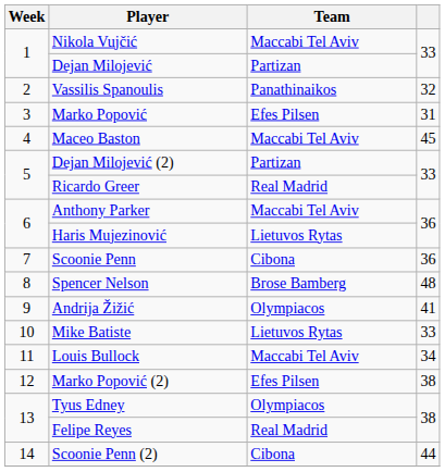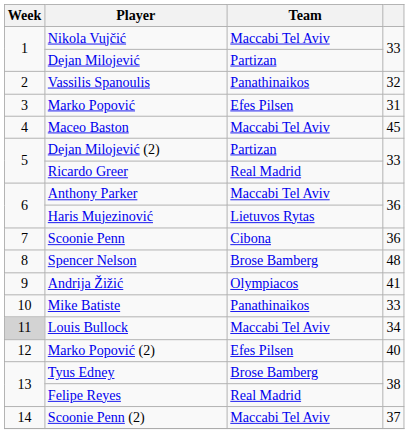 <table class="wikitable sortable" style="text-align: center;">
 <tr>
 <th>Week</th>
 <th style="width:200px;">Player</th>
 <th style="width:170px;">Team</th>
 <th></th>
 </tr>
 <tr>
 <td rowspan=2>1</td>
 <td align="left"> <a href='#'>Nikola Vujčić</a></td>
 <td align="left"> <a href='#'>Maccabi Tel Aviv</a></td>
 <td rowspan=2>33</td>
 </tr>
 <tr>
 <td align="left"> <a href='#'>Dejan Milojević</a></td>
 <td align="left"> <a href='#'>Partizan</a></td>
 </tr>
 <tr>
 <td>2</td>
 <td align="left"> <a href='#'>Vassilis Spanoulis</a></td>
 <td align="left"> <a href='#'>Panathinaikos</a></td>
 <td>32</td>
 </tr>
 <tr>
 <td>3</td>
 <td align="left"> <a href='#'>Marko Popović</a></td>
 <td align="left"> <a href='#'>Efes Pilsen</a></td>
 <td>31</td>
 </tr>
 <tr>
 <td>4</td>
 <td align="left"> <a href='#'>Maceo Baston</a></td>
 <td align="left"> <a href='#'>Maccabi Tel Aviv</a></td>
 <td>45</td>
 </tr>
 <tr>
 <td rowspan=2>5</td>
 <td align="left"> <a href='#'>Dejan Milojević</a> (2)</td>
 <td align="left"> <a href='#'>Partizan</a></td>
 <td rowspan=2>33</td>
 </tr>
 <tr>
 <td align="left"> <a href='#'>Ricardo Greer</a></td>
 <td align="left"> <a href='#'>Real Madrid</a></td>
 </tr>
 <tr>
 <td rowspan=2>6</td>
 <td align="left"> <a href='#'>Anthony Parker</a></td>
 <td align="left"> <a href='#'>Maccabi Tel Aviv</a></td>
 <td rowspan=2>36</td>
 </tr>
 <tr>
 <td align="left"> <a href='#'>Haris Mujezinović</a></td>
 <td align="left"> <a href='#'>Lietuvos Rytas</a></td>
 </tr>
 <tr>
 <td>7</td>
 <td align="left"> <a href='#'>Scoonie Penn</a></td>
 <td align="left"> <a href='#'>Cibona</a></td>
 <td>36</td>
 </tr>
 <tr>
 <td>8</td>
 <td align="left"> <a href='#'>Spencer Nelson</a></td>
 <td align="left"> <a href='#'>Brose Bamberg</a></td>
 <td>48</td>
 </tr>
 <tr>
 <td>9</td>
 <td align="left"> <a href='#'>Andrija Žižić</a></td>
 <td align="left"> <a href='#'>Olympiacos</a></td>
 <td>41</td>
 </tr>
 <tr>
 <td>10</td>
 <td align="left"> <a href='#'>Mike Batiste</a></td>
-<td align="left"> <a href='#'>Lietuvos Rytas</a></td>
+<td align="left"> <a href='#'>Panathinaikos</a></td>
 <td>33</td>
 </tr>
 <tr>
-<td>11</td>
+<td style="background: lightgrey;">11</td>
 <td align="left"> <a href='#'>Louis Bullock</a></td>
 <td align="left"> <a href='#'>Maccabi Tel Aviv</a></td>
 <td>34</td>
 </tr>
 <tr>
 <td>12</td>
 <td align="left"> <a href='#'>Marko Popović</a> (2)</td>
 <td align="left"> <a href='#'>Efes Pilsen</a></td>
-<td>38</td>
+<td>40</td>
 </tr>
 <tr>
 <td rowspan=2>13</td>
 <td align="left"> <a href='#'>Tyus Edney</a></td>
-<td align="left"> <a href='#'>Olympiacos</a></td>
+<td align="left"> <a href='#'>Brose Bamberg</a></td>
 <td rowspan=2>38</td>
 </tr>
 <tr>
 <td align="left"> <a href='#'>Felipe Reyes</a></td>
 <td align="left"> <a href='#'>Real Madrid</a></td>
 </tr>
 <tr>
 <td>14</td>
 <td align="left"> <a href='#'>Scoonie Penn</a> (2)</td>
-<td align="left"> <a href='#'>Cibona</a></td>
-<td>44</td>
+<td align="left"> <a href='#'>Maccabi Tel Aviv</a></td>
+<td>37</td>
 </tr>
 <tr>
 </tr>
 </table>
